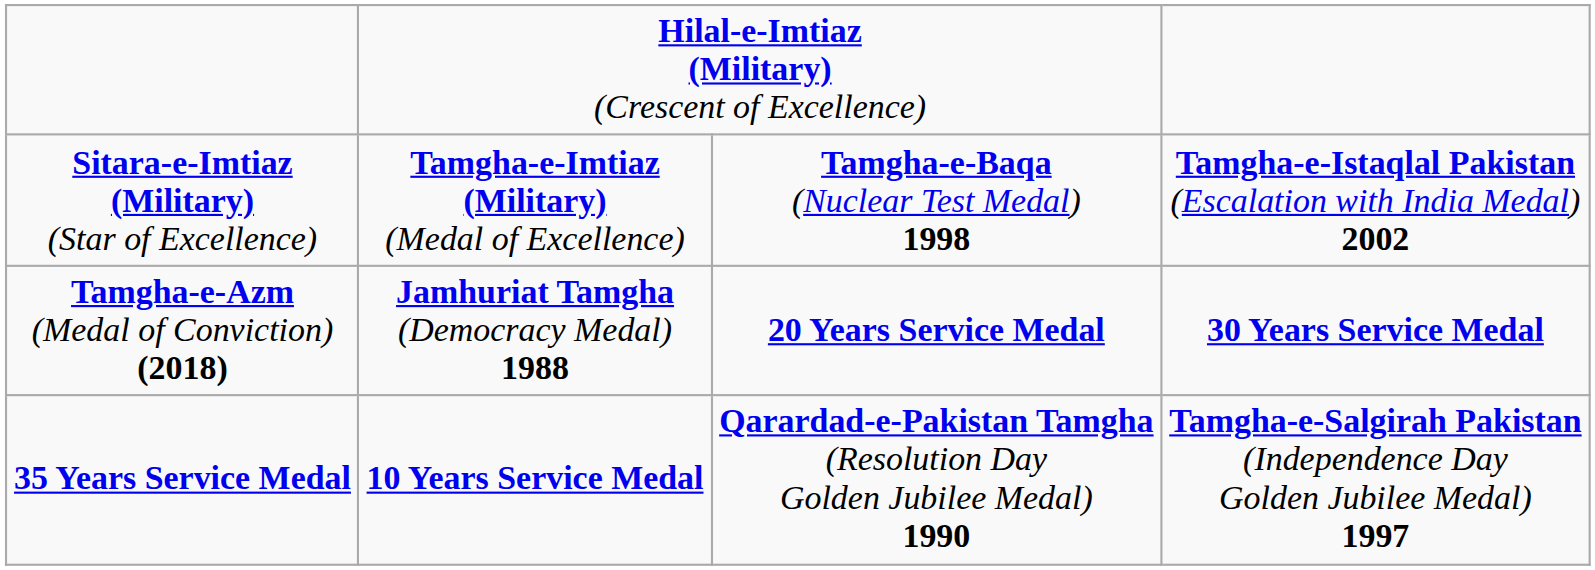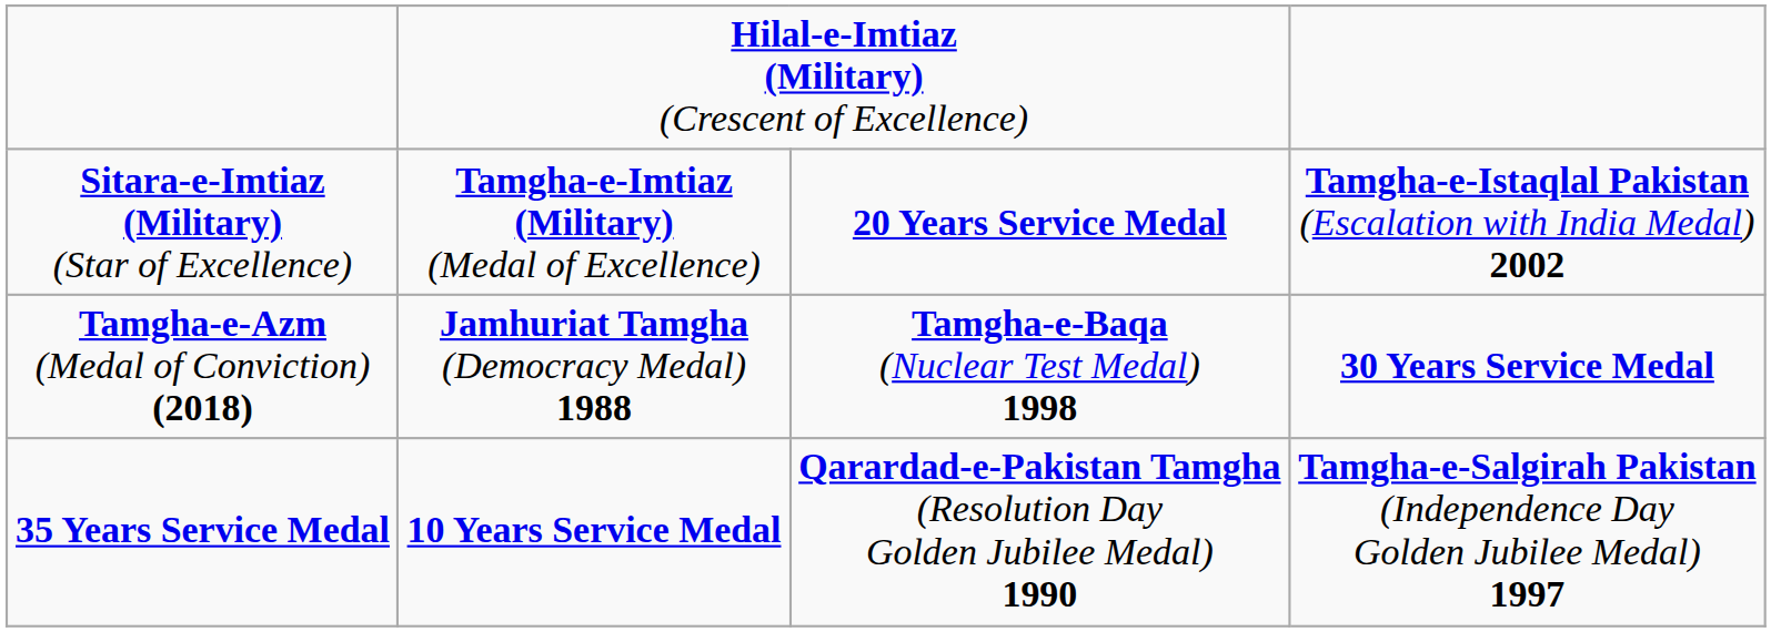 <table class="wikitable" style="margin:1em auto; text-align:center;">
 <tr>
 <td></td>
 <td colspan="2"><strong><a href='#'>Hilal-e-Imtiaz</a></strong><br><strong><a href='#'>(Military)</a></strong><br><em>(Crescent of Excellence)</em></td>
 <td></td>
 </tr>
 <tr>
 <td><strong><a href='#'>Sitara-e-Imtiaz</a></strong><br><strong><a href='#'>(Military)</a></strong><br><em>(Star of Excellence)</em></td>
 <td><strong><a href='#'>Tamgha-e-Imtiaz</a></strong><br><strong><a href='#'>(Military)</a></strong><br><em>(Medal of Excellence)</em></td>
-<td><strong><a href='#'>Tamgha-e-Baqa</a></strong><br><em>(<a href='#'>Nuclear Test Medal</a>)</em><br><strong>1998</strong></td>
+<td><strong><a href='#'>20 Years Service Medal</a></strong></td>
 <td><strong><a href='#'>Tamgha-e-Istaqlal Pakistan</a></strong><br><em>(<a href='#'>Escalation with India Medal</a>)</em><br><strong>2002</strong></td>
 </tr>
 <tr>
 <td><strong><a href='#'>Tamgha-e-Azm</a></strong><br><em>(Medal of Conviction)</em><br><strong>(2018)</strong></td>
 <td><strong><a href='#'>Jamhuriat Tamgha</a></strong><br><em>(Democracy Medal)</em><br><strong>1988</strong></td>
-<td><strong><a href='#'>20 Years Service Medal</a></strong></td>
+<td><strong><a href='#'>Tamgha-e-Baqa</a></strong><br><em>(<a href='#'>Nuclear Test Medal</a>)</em><br><strong>1998</strong></td>
 <td><strong><a href='#'>30 Years Service Medal</a></strong></td>
 </tr>
 <tr>
 <td><strong><a href='#'>35 Years Service Medal</a></strong></td>
 <td><strong><a href='#'>10 Years Service Medal</a></strong></td>
 <td><strong><a href='#'>Qarardad-e-Pakistan Tamgha</a></strong><br><em>(Resolution Day</em><br><em>Golden Jubilee Medal)</em><br><strong>1990</strong></td>
 <td><strong><a href='#'>Tamgha-e-Salgirah Pakistan</a></strong><br><em>(Independence Day</em><br><em>Golden Jubilee Medal)</em><br><strong>1997</strong></td>
 </tr>
 </table>
